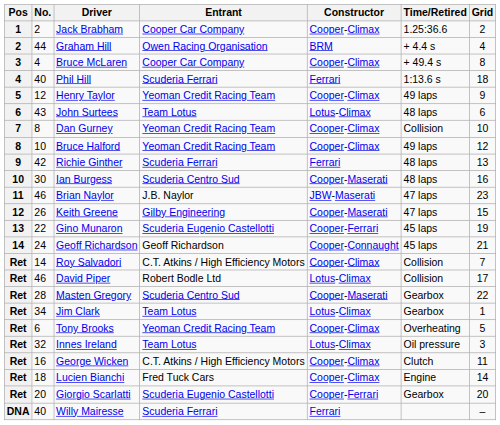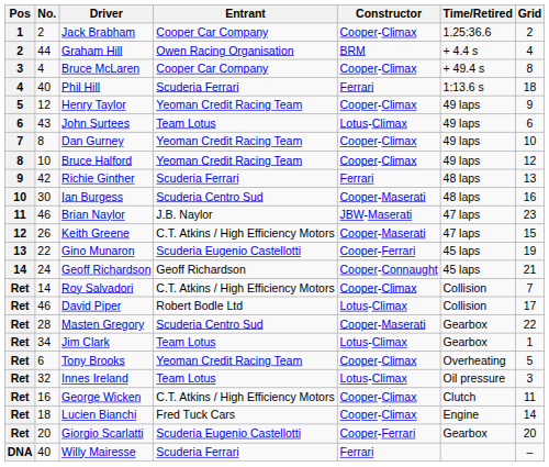 <table class="wikitable" style="font-size: 95%;">
 <tr>
 <th>Pos</th>
 <th>No.</th>
 <th>Driver</th>
 <th>Entrant</th>
 <th>Constructor</th>
 <th>Time/Retired</th>
 <th>Grid</th>
 </tr>
 <tr>
 <th>1</th>
 <td>2</td>
 <td> <a href='#'>Jack Brabham</a></td>
 <td><a href='#'>Cooper Car Company</a></td>
 <td><a href='#'>Cooper</a>-<a href='#'>Climax</a></td>
 <td>1.25:36.6</td>
 <td style="text-align:center">2</td>
 </tr>
 <tr>
 <th>2</th>
 <td>44</td>
 <td> <a href='#'>Graham Hill</a></td>
 <td><a href='#'>Owen Racing Organisation</a></td>
 <td><a href='#'>BRM</a></td>
 <td>+ 4.4 s</td>
 <td style="text-align:center">4</td>
 </tr>
 <tr>
 <th>3</th>
 <td>4</td>
 <td> <a href='#'>Bruce McLaren</a></td>
 <td><a href='#'>Cooper Car Company</a></td>
 <td><a href='#'>Cooper</a>-<a href='#'>Climax</a></td>
 <td>+ 49.4 s</td>
 <td style="text-align:center">8</td>
 </tr>
 <tr>
 <th>4</th>
 <td>40</td>
 <td> <a href='#'>Phil Hill</a></td>
 <td><a href='#'>Scuderia Ferrari</a></td>
 <td><a href='#'>Ferrari</a></td>
 <td>1:13.6 s</td>
 <td style="text-align:center">18</td>
 </tr>
 <tr>
 <th>5</th>
 <td>12</td>
 <td> <a href='#'>Henry Taylor</a></td>
 <td><a href='#'>Yeoman Credit Racing Team</a></td>
 <td><a href='#'>Cooper</a>-<a href='#'>Climax</a></td>
 <td>49 laps</td>
 <td style="text-align:center">9</td>
 </tr>
 <tr>
 <th>6</th>
 <td>43</td>
 <td> <a href='#'>John Surtees</a></td>
 <td><a href='#'>Team Lotus</a></td>
 <td><a href='#'>Lotus</a>-<a href='#'>Climax</a></td>
-<td>48 laps</td>
+<td>49 laps</td>
 <td style="text-align:center">6</td>
 </tr>
 <tr>
 <th>7</th>
 <td>8</td>
 <td> <a href='#'>Dan Gurney</a></td>
 <td><a href='#'>Yeoman Credit Racing Team</a></td>
 <td><a href='#'>Cooper</a>-<a href='#'>Climax</a></td>
-<td>Collision</td>
+<td>49 laps</td>
 <td style="text-align:center">10</td>
 </tr>
 <tr>
 <th>8</th>
 <td>10</td>
 <td> <a href='#'>Bruce Halford</a></td>
 <td><a href='#'>Yeoman Credit Racing Team</a></td>
 <td><a href='#'>Cooper</a>-<a href='#'>Climax</a></td>
 <td>49 laps</td>
 <td style="text-align:center">12</td>
 </tr>
 <tr>
 <th>9</th>
 <td>42</td>
 <td> <a href='#'>Richie Ginther</a></td>
 <td><a href='#'>Scuderia Ferrari</a></td>
 <td><a href='#'>Ferrari</a></td>
 <td>48 laps</td>
 <td style="text-align:center">13</td>
 </tr>
 <tr>
 <th>10</th>
 <td>30</td>
 <td> <a href='#'>Ian Burgess</a></td>
 <td><a href='#'>Scuderia Centro Sud</a></td>
 <td><a href='#'>Cooper</a>-<a href='#'>Maserati</a></td>
 <td>48 laps</td>
 <td style="text-align:center">16</td>
 </tr>
 <tr>
 <th>11</th>
 <td>46</td>
 <td> <a href='#'>Brian Naylor</a></td>
 <td>J.B. Naylor</td>
 <td><a href='#'>JBW</a>-<a href='#'>Maserati</a></td>
 <td>47 laps</td>
 <td style="text-align:center">23</td>
 </tr>
 <tr>
 <th>12</th>
 <td>26</td>
 <td> <a href='#'>Keith Greene</a></td>
-<td><a href='#'>Gilby Engineering</a></td>
+<td>C.T. Atkins / High Efficiency Motors</td>
 <td><a href='#'>Cooper</a>-<a href='#'>Maserati</a></td>
 <td>47 laps</td>
 <td style="text-align:center">15</td>
 </tr>
 <tr>
 <th>13</th>
 <td>22</td>
 <td> <a href='#'>Gino Munaron</a></td>
 <td><a href='#'>Scuderia Eugenio Castellotti</a></td>
 <td><a href='#'>Cooper</a>-<a href='#'>Ferrari</a></td>
 <td>45 laps</td>
 <td style="text-align:center">19</td>
 </tr>
 <tr>
 <th>14</th>
 <td>24</td>
 <td> <a href='#'>Geoff Richardson</a></td>
 <td>Geoff Richardson</td>
 <td><a href='#'>Cooper</a>-<a href='#'>Connaught</a></td>
 <td>45 laps</td>
 <td style="text-align:center">21</td>
 </tr>
 <tr>
 <th>Ret</th>
 <td>14</td>
 <td> <a href='#'>Roy Salvadori</a></td>
 <td>C.T. Atkins / High Efficiency Motors</td>
 <td><a href='#'>Cooper</a>-<a href='#'>Climax</a></td>
 <td>Collision</td>
 <td style="text-align:center">7</td>
 </tr>
 <tr>
 <th>Ret</th>
 <td>46</td>
 <td> <a href='#'>David Piper</a></td>
 <td>Robert Bodle Ltd</td>
 <td><a href='#'>Lotus</a>-<a href='#'>Climax</a></td>
 <td>Collision</td>
 <td style="text-align:center">17</td>
 </tr>
 <tr>
 <th>Ret</th>
 <td>28</td>
 <td> <a href='#'>Masten Gregory</a></td>
 <td><a href='#'>Scuderia Centro Sud</a></td>
 <td><a href='#'>Cooper</a>-<a href='#'>Maserati</a></td>
 <td>Gearbox</td>
 <td style="text-align:center">22</td>
 </tr>
 <tr>
 <th>Ret</th>
 <td>34</td>
 <td> <a href='#'>Jim Clark</a></td>
 <td><a href='#'>Team Lotus</a></td>
 <td><a href='#'>Lotus</a>-<a href='#'>Climax</a></td>
 <td>Gearbox</td>
 <td style="text-align:center">1</td>
 </tr>
 <tr>
 <th>Ret</th>
 <td>6</td>
 <td> <a href='#'>Tony Brooks</a></td>
 <td><a href='#'>Yeoman Credit Racing Team</a></td>
 <td><a href='#'>Cooper</a>-<a href='#'>Climax</a></td>
 <td>Overheating</td>
 <td style="text-align:center">5</td>
 </tr>
 <tr>
 <th>Ret</th>
 <td>32</td>
 <td> <a href='#'>Innes Ireland</a></td>
 <td><a href='#'>Team Lotus</a></td>
 <td><a href='#'>Lotus</a>-<a href='#'>Climax</a></td>
 <td>Oil pressure</td>
 <td style="text-align:center">3</td>
 </tr>
 <tr>
 <th>Ret</th>
 <td>16</td>
 <td> <a href='#'>George Wicken</a></td>
 <td>C.T. Atkins / High Efficiency Motors</td>
 <td><a href='#'>Cooper</a>-<a href='#'>Climax</a></td>
 <td>Clutch</td>
 <td style="text-align:center">11</td>
 </tr>
 <tr>
 <th>Ret</th>
 <td>18</td>
 <td> <a href='#'>Lucien Bianchi</a></td>
 <td>Fred Tuck Cars</td>
 <td><a href='#'>Cooper</a>-<a href='#'>Climax</a></td>
 <td>Engine</td>
 <td style="text-align:center">14</td>
 </tr>
 <tr>
 <th>Ret</th>
 <td>20</td>
 <td> <a href='#'>Giorgio Scarlatti</a></td>
 <td><a href='#'>Scuderia Eugenio Castellotti</a></td>
 <td><a href='#'>Cooper</a>-<a href='#'>Ferrari</a></td>
 <td>Gearbox</td>
 <td style="text-align:center">20</td>
 </tr>
 <tr>
 <th>DNA</th>
 <td>40</td>
 <td> <a href='#'>Willy Mairesse</a></td>
 <td><a href='#'>Scuderia Ferrari</a></td>
 <td><a href='#'>Ferrari</a></td>
 <td></td>
 <td style="text-align:center">–</td>
 </tr>
 </table>
